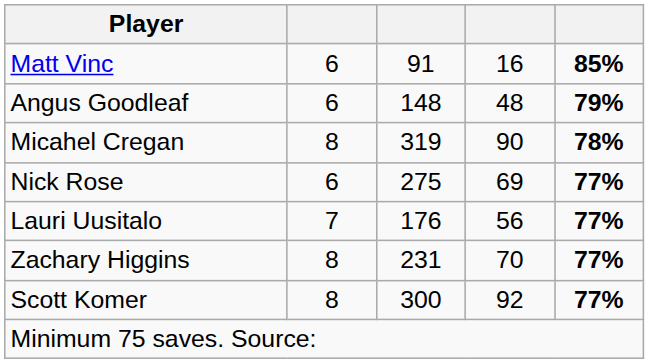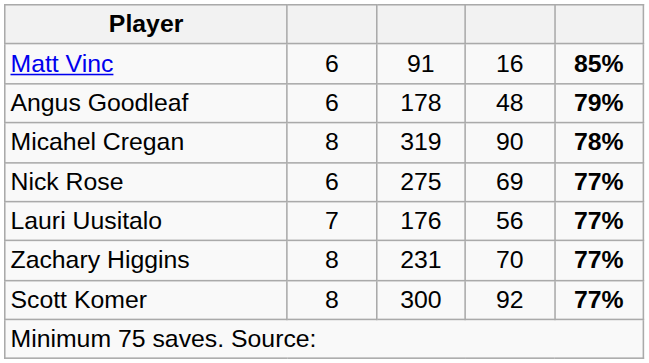 <table class="wikitable sortable" style="text-align:center;">
 <tr>
 <th width=175 class="unsortable">Player</th>
 <th width=50></th>
 <th width=50></th>
 <th width=50></th>
 <th width=50></th>
 </tr>
 <tr>
 <td align=left> <a href='#'>Matt Vinc</a></td>
 <td>6</td>
 <td>91</td>
 <td>16</td>
 <td><strong>85%</strong></td>
 </tr>
 <tr>
 <td align=left> Angus Goodleaf</td>
 <td>6</td>
-<td>148</td>
+<td>178</td>
 <td>48</td>
 <td><strong>79%</strong></td>
 </tr>
 <tr>
 <td align=left> Micahel Cregan</td>
 <td>8</td>
 <td>319</td>
 <td>90</td>
 <td><strong>78%</strong></td>
 </tr>
 <tr>
 <td align=left> Nick Rose</td>
 <td>6</td>
 <td>275</td>
 <td>69</td>
 <td><strong>77%</strong></td>
 </tr>
 <tr>
 <td align=left> Lauri Uusitalo</td>
 <td>7</td>
 <td>176</td>
 <td>56</td>
 <td><strong>77%</strong></td>
 </tr>
 <tr>
 <td align=left> Zachary Higgins</td>
 <td>8</td>
 <td>231</td>
 <td>70</td>
 <td><strong>77%</strong></td>
 </tr>
 <tr>
 <td align=left> Scott Komer</td>
 <td>8</td>
 <td>300</td>
 <td>92</td>
 <td><strong>77%</strong></td>
 </tr>
 <tr>
 <td colspan=5 align=left>Minimum 75 saves. Source:</td>
 </tr>
 </table>
